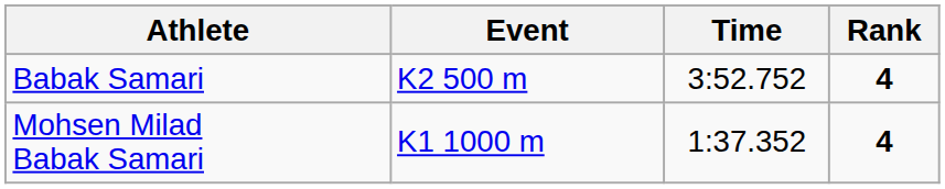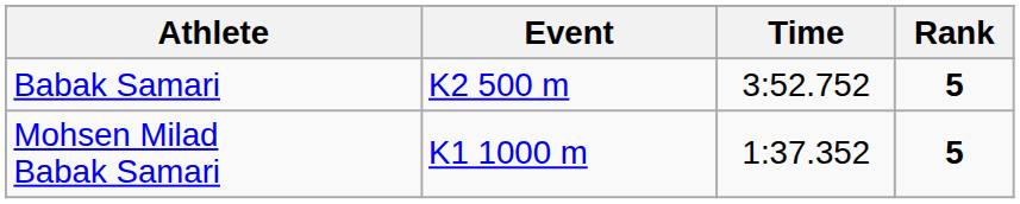 <table class="wikitable" width="50%" style="text-align:center; font-size:90%">
 <tr>
 <th width="35%">Athlete</th>
 <th width="25%">Event</th>
 <th width="15%">Time</th>
 <th width="10%">Rank</th>
 </tr>
 <tr>
 <td align="left"><a href='#'>Babak Samari</a></td>
 <td align="left"><a href='#'>K2 500 m</a></td>
 <td>3:52.752</td>
-<td align=center><strong>4</strong></td>
+<td align=center><strong>5</strong></td>
 </tr>
 <tr>
 <td align="left"><a href='#'>Mohsen Milad</a><br><a href='#'>Babak Samari</a></td>
 <td align="left"><a href='#'>K1 1000 m</a></td>
 <td>1:37.352</td>
-<td align=center><strong>4</strong></td>
+<td align=center><strong>5</strong></td>
 </tr>
 </table>
